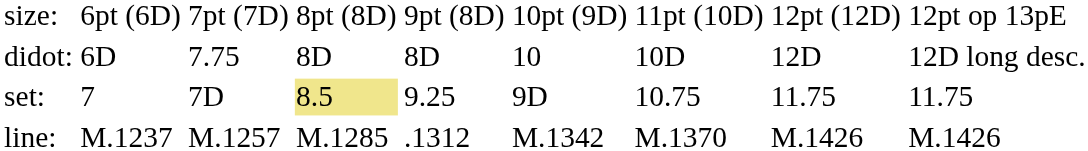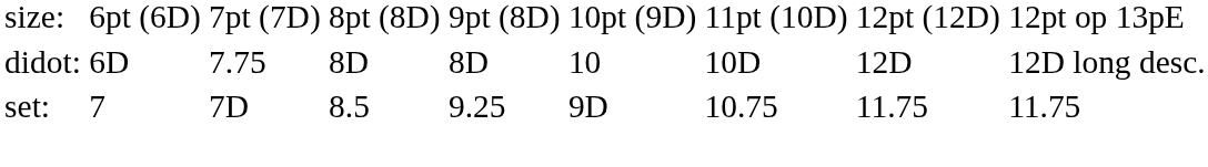 <table style="margin-left:40px;">
 <tr>
 <td>size:</td>
 <td>6pt (6D)</td>
 <td>7pt (7D)</td>
 <td>8pt (8D)</td>
 <td>9pt (8D)</td>
 <td>10pt (9D)</td>
 <td>11pt (10D)</td>
 <td>12pt (12D)</td>
 <td>12pt op 13pE</td>
 </tr>
 <tr>
 <td>didot:</td>
 <td>6D</td>
 <td>7.75</td>
 <td>8D</td>
 <td>8D</td>
 <td>10</td>
 <td>10D</td>
 <td>12D</td>
 <td>12D long desc.</td>
 </tr>
 <tr>
 <td>set:</td>
 <td>7</td>
 <td>7D</td>
-<td style="background: khaki;">8.5</td>
+<td>8.5</td>
 <td>9.25</td>
 <td>9D</td>
 <td>10.75</td>
 <td>11.75</td>
 <td>11.75</td>
 </tr>
-<tr>
-<td>line:</td>
-<td>M.1237</td>
-<td>M.1257</td>
-<td>M.1285</td>
-<td>.1312</td>
-<td>M.1342</td>
-<td>M.1370</td>
-<td>M.1426</td>
-<td>M.1426</td>
-</tr>
 </table>
